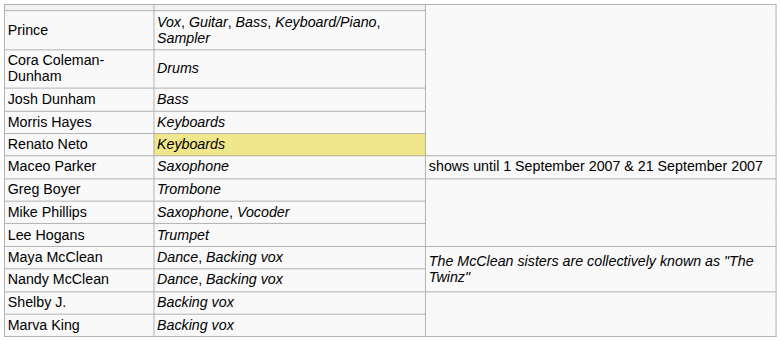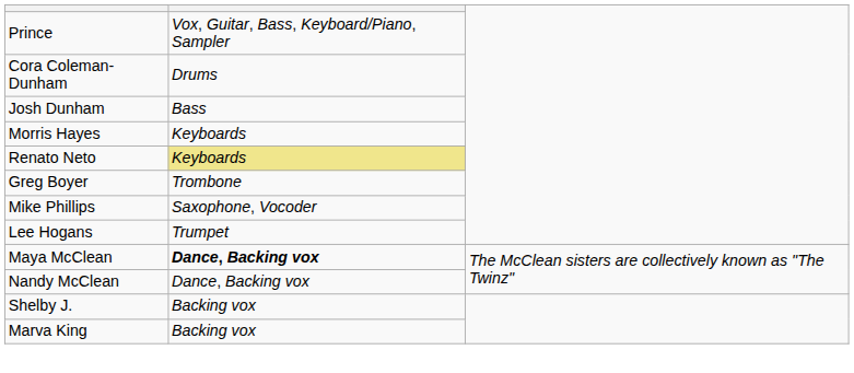 <table class="wikitable">
 <tr>
 <th></th>
 <th></th>
 </tr>
 <tr>
 <td>Prince</td>
 <td><em>Vox</em>, <em>Guitar</em>, <em>Bass</em>, <em>Keyboard/Piano</em>, <em>Sampler</em></td>
 </tr>
 <tr>
 <td>Cora Coleman-Dunham</td>
 <td><em>Drums</em></td>
 </tr>
 <tr>
 <td>Josh Dunham</td>
 <td><em>Bass</em></td>
 </tr>
 <tr>
 <td>Morris Hayes</td>
 <td><em>Keyboards</em></td>
 </tr>
 <tr>
 <td>Renato Neto</td>
 <td style="background: khaki;"><em>Keyboards</em></td>
 </tr>
 <tr>
-<td>Maceo Parker</td>
-<td><em>Saxophone</em></td>
-<td>shows until 1 September 2007 & 21 September 2007</td>
-</tr>
-<tr>
 <td>Greg Boyer</td>
 <td><em>Trombone</em></td>
 </tr>
 <tr>
 <td>Mike Phillips</td>
 <td><em>Saxophone</em>, <em>Vocoder</em></td>
 </tr>
 <tr>
 <td>Lee Hogans</td>
 <td><em>Trumpet</em></td>
 </tr>
 <tr>
 <td>Maya McClean</td>
-<td><em>Dance</em>, <em>Backing vox</em></td>
+<td><strong><em>Dance</em>, <em>Backing vox</em></strong></td>
 <td rowspan="2"><em>The McClean sisters are collectively known as "The Twinz"</em></td>
 </tr>
 <tr>
 <td>Nandy McClean</td>
 <td><em>Dance</em>, <em>Backing vox</em></td>
 </tr>
 <tr>
 <td>Shelby J.</td>
 <td><em>Backing vox</em></td>
 </tr>
 <tr>
 <td>Marva King</td>
 <td><em>Backing vox</em></td>
 </tr>
 </table>
